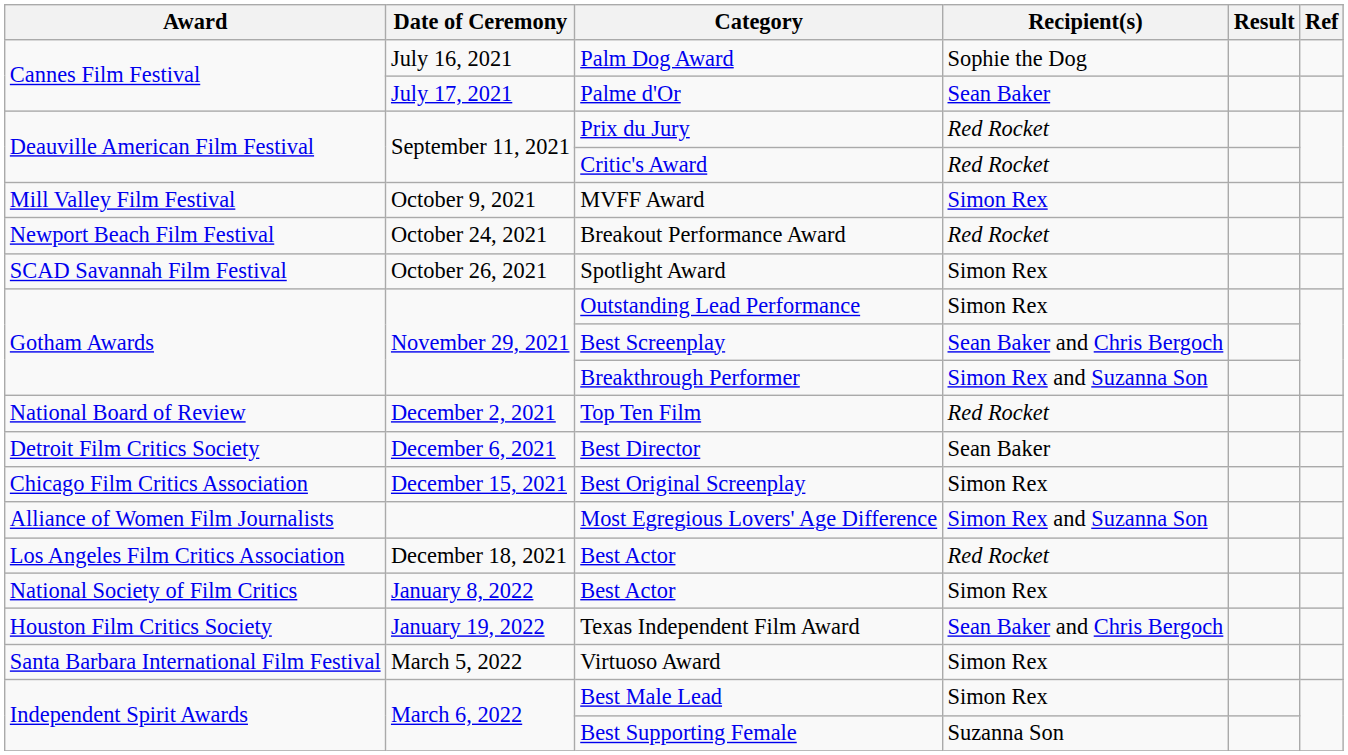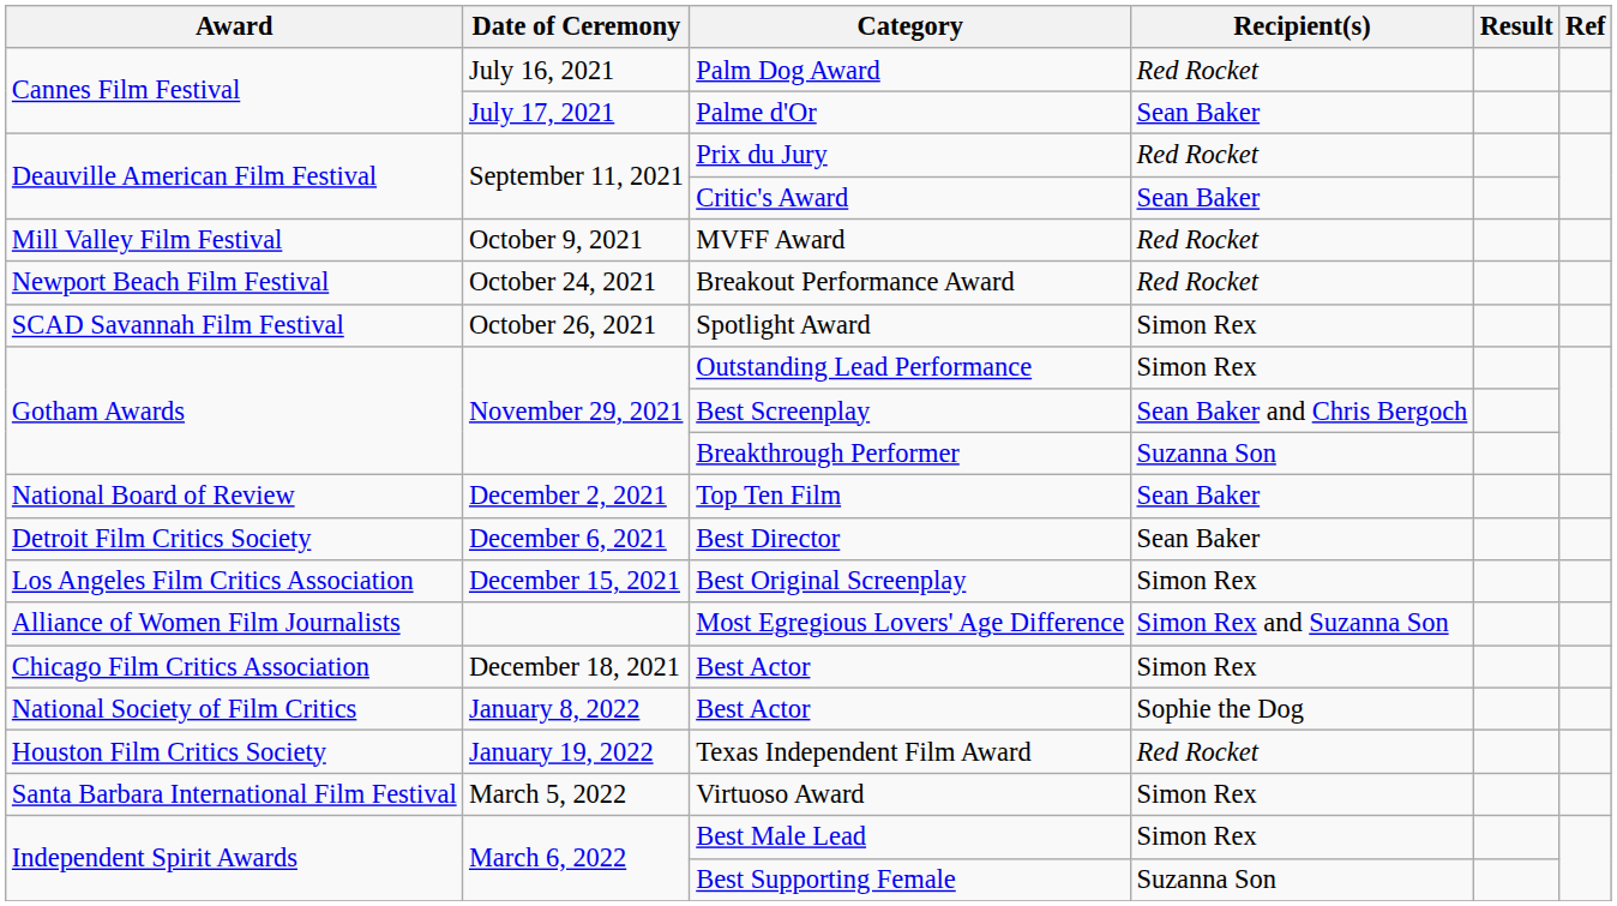 <table class="wikitable plainrowheaders sortable">
 <tr>
 <th scope="col">Award</th>
 <th scope="col">Date of Ceremony</th>
 <th scope="col">Category</th>
 <th scope="col">Recipient(s)</th>
 <th scope="col">Result</th>
 <th>Ref</th>
 </tr>
 <tr>
 <td rowspan="2"><a href='#'>Cannes Film Festival</a></td>
 <td>July 16, 2021</td>
 <td><a href='#'>Palm Dog Award</a></td>
-<td>Sophie the Dog</td>
+<td><em>Red Rocket</em></td>
 <td></td>
 <td></td>
 </tr>
 <tr>
 <td><a href='#'>July 17, 2021</a></td>
 <td><a href='#'>Palme d'Or</a></td>
 <td><a href='#'>Sean Baker</a></td>
 <td></td>
 <td></td>
 </tr>
 <tr>
 <td rowspan="2"><a href='#'>Deauville American Film Festival</a></td>
 <td rowspan="2">September 11, 2021</td>
 <td><a href='#'>Prix du Jury</a></td>
 <td><em>Red Rocket</em></td>
 <td></td>
 <td rowspan="2"></td>
 </tr>
 <tr>
 <td><a href='#'>Critic's Award</a></td>
-<td><em>Red Rocket</em></td>
+<td><a href='#'>Sean Baker</a></td>
 <td></td>
 </tr>
 <tr>
 <td scope="row"><a href='#'>Mill Valley Film Festival</a></td>
 <td>October 9, 2021</td>
 <td>MVFF Award</td>
-<td><a href='#'>Simon Rex</a></td>
+<td><em>Red Rocket</em></td>
 <td></td>
 <td></td>
 </tr>
 <tr>
 <td><a href='#'>Newport Beach Film Festival</a></td>
 <td>October 24, 2021</td>
 <td>Breakout Performance Award</td>
 <td><em>Red Rocket</em></td>
 <td></td>
 <td></td>
 </tr>
 <tr>
 <td><a href='#'>SCAD Savannah Film Festival</a></td>
 <td>October 26, 2021</td>
 <td>Spotlight Award</td>
 <td>Simon Rex</td>
 <td></td>
 <td></td>
 </tr>
 <tr>
 <td rowspan="3"><a href='#'>Gotham Awards</a></td>
 <td rowspan="3"><a href='#'>November 29, 2021</a></td>
 <td><a href='#'>Outstanding Lead Performance</a></td>
 <td>Simon Rex</td>
 <td></td>
 <td rowspan="3"></td>
 </tr>
 <tr>
 <td><a href='#'>Best Screenplay</a></td>
 <td><a href='#'>Sean Baker</a> and <a href='#'>Chris Bergoch</a></td>
 <td></td>
 </tr>
 <tr>
 <td><a href='#'>Breakthrough Performer</a></td>
-<td><a href='#'>Simon Rex</a> and <a href='#'>Suzanna Son</a></td>
+<td><a href='#'>Suzanna Son</a></td>
 <td></td>
 </tr>
 <tr>
 <td><a href='#'>National Board of Review</a></td>
 <td><a href='#'>December 2, 2021</a></td>
 <td><a href='#'>Top Ten Film</a></td>
-<td><em>Red Rocket</em></td>
+<td><a href='#'>Sean Baker</a></td>
 <td></td>
 <td></td>
 </tr>
 <tr>
 <td><a href='#'>Detroit Film Critics Society</a></td>
 <td><a href='#'>December 6, 2021</a></td>
 <td><a href='#'>Best Director</a></td>
 <td>Sean Baker</td>
 <td></td>
 <td></td>
 </tr>
 <tr>
-<td><a href='#'>Chicago Film Critics Association</a></td>
+<td><a href='#'>Los Angeles Film Critics Association</a></td>
 <td><a href='#'>December 15, 2021</a></td>
 <td><a href='#'>Best Original Screenplay</a></td>
 <td>Simon Rex</td>
 <td></td>
 <td></td>
 </tr>
 <tr>
 <td><a href='#'>Alliance of Women Film Journalists</a></td>
 <td></td>
 <td><a href='#'>Most Egregious Lovers' Age Difference</a></td>
 <td><a href='#'>Simon Rex</a> and <a href='#'>Suzanna Son</a></td>
 <td></td>
 <td></td>
 </tr>
 <tr>
-<td><a href='#'>Los Angeles Film Critics Association</a></td>
+<td><a href='#'>Chicago Film Critics Association</a></td>
 <td>December 18, 2021</td>
 <td><a href='#'>Best Actor</a></td>
-<td><em>Red Rocket</em></td>
+<td>Simon Rex</td>
 <td></td>
 <td></td>
 </tr>
 <tr>
 <td><a href='#'>National Society of Film Critics</a></td>
 <td><a href='#'>January 8, 2022</a></td>
 <td><a href='#'>Best Actor</a></td>
-<td>Simon Rex</td>
+<td>Sophie the Dog</td>
 <td></td>
 <td></td>
 </tr>
 <tr>
 <td><a href='#'>Houston Film Critics Society</a></td>
 <td><a href='#'>January 19, 2022</a></td>
 <td>Texas Independent Film Award</td>
-<td><a href='#'>Sean Baker</a> and <a href='#'>Chris Bergoch</a></td>
+<td><em>Red Rocket</em></td>
 <td></td>
 <td></td>
 </tr>
 <tr>
 <td><a href='#'>Santa Barbara International Film Festival</a></td>
 <td>March 5, 2022</td>
 <td>Virtuoso Award</td>
 <td>Simon Rex</td>
 <td></td>
 <td></td>
 </tr>
 <tr>
 <td rowspan="2"><a href='#'>Independent Spirit Awards</a></td>
 <td rowspan="2"><a href='#'>March 6, 2022</a></td>
 <td><a href='#'>Best Male Lead</a></td>
 <td>Simon Rex</td>
 <td></td>
 <td rowspan="2"></td>
 </tr>
 <tr>
 <td><a href='#'>Best Supporting Female</a></td>
 <td>Suzanna Son</td>
 <td></td>
 </tr>
 </table>
